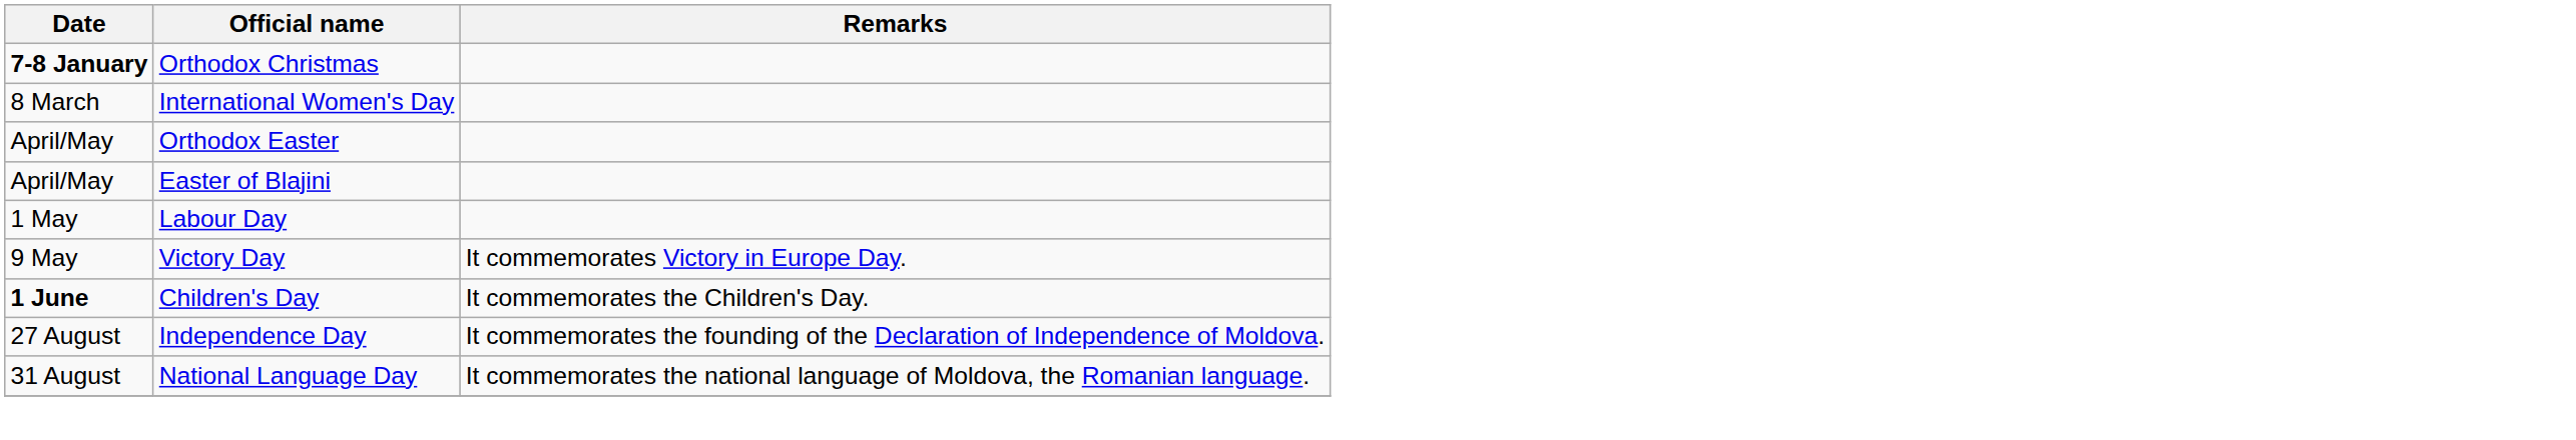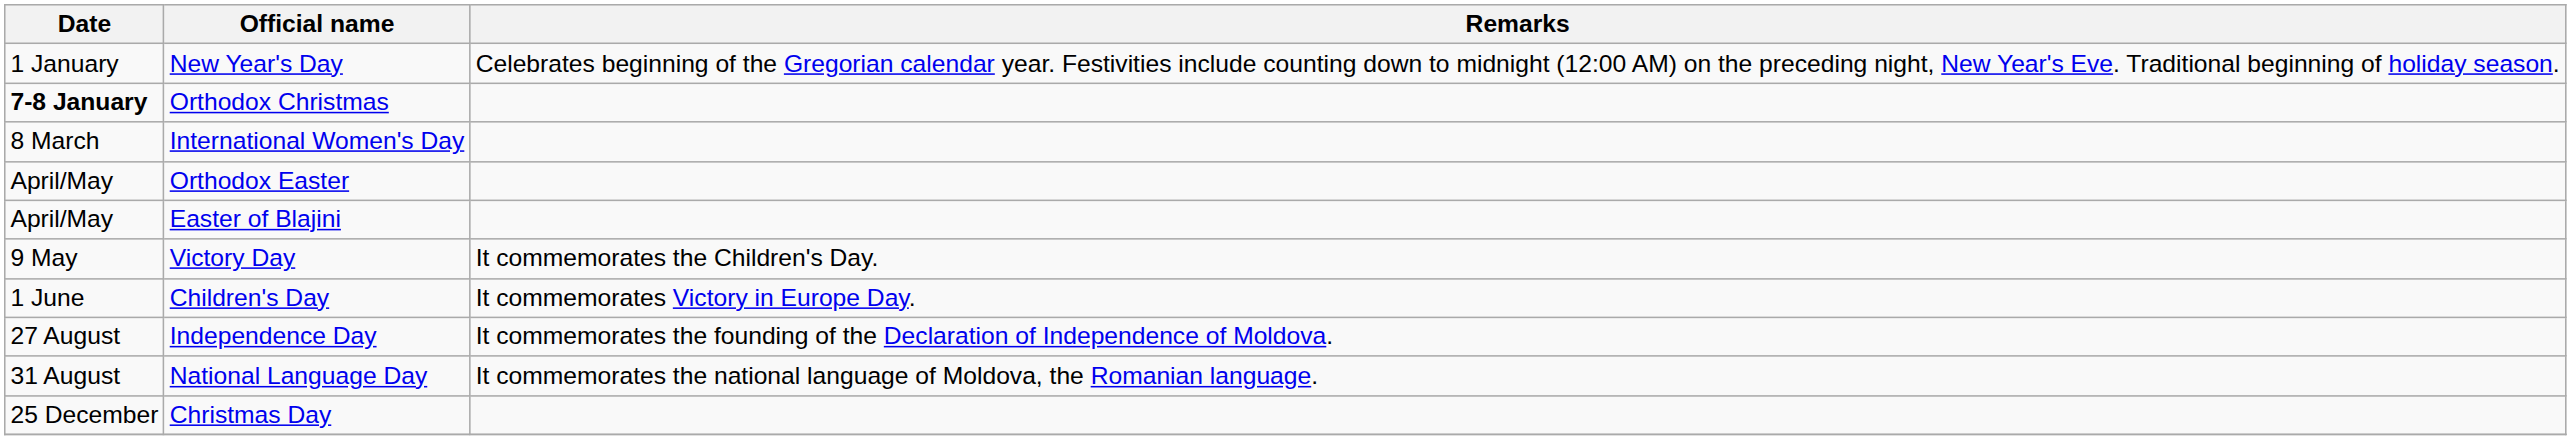 <table class="wikitable">
 <tr style="background:#efefef;">
 <th>Date</th>
 <th>Official name</th>
 <th>Remarks</th>
+</tr>
+<tr>
+<td>1 January</td>
+<td><a href='#'>New Year's Day</a></td>
+<td>Celebrates beginning of the <a href='#'>Gregorian calendar</a> year. Festivities include counting down to midnight (12:00 AM) on the preceding night, <a href='#'>New Year's Eve</a>. Traditional beginning of <a href='#'>holiday season</a>.</td>
 </tr>
 <tr>
 <td><strong>7-8 January</strong></td>
 <td><a href='#'>Orthodox Christmas</a></td>
 <td></td>
 </tr>
 <tr>
 <td>8 March</td>
 <td><a href='#'>International Women's Day</a></td>
 <td></td>
 </tr>
 <tr>
 <td>April/May</td>
 <td><a href='#'>Orthodox Easter</a></td>
 <td Public holiday on two days: the first Sunday and Monday after full moon March (></td>
 </tr>
 <tr>
 <td>April/May</td>
 <td><a href='#'>Easter of Blajini</a></td>
 <td Public holiday on two days: the first Sunday and Monday after full moon March (></td>
 </tr>
 <tr>
-<td>1 May</td>
-<td><a href='#'>Labour Day</a></td>
-<td></td>
+<td>9 May</td>
+<td><a href='#'>Victory Day</a></td>
+<td>It commemorates the Children's Day.</td>
 </tr>
 <tr>
-<td>9 May</td>
-<td><a href='#'>Victory Day</a></td>
+<td>1 June</td>
+<td><a href='#'>Children's Day</a></td>
 <td>It commemorates <a href='#'>Victory in Europe Day</a>.</td>
-</tr>
-<tr>
-<td><strong>1 June</strong></td>
-<td><a href='#'>Children's Day</a></td>
-<td>It commemorates the Children's Day.</td>
 </tr>
 <tr>
 <td>27 August</td>
 <td><a href='#'>Independence Day</a></td>
 <td>It commemorates the founding of the <a href='#'>Declaration of Independence of Moldova</a>.</td>
 </tr>
 <tr>
 <td>31 August</td>
 <td><a href='#'>National Language Day</a></td>
 <td>It commemorates the national language of Moldova, the <a href='#'>Romanian language</a>.</td>
 </tr>
 <tr>
+<td>25 December</td>
+<td><a href='#'>Christmas Day</a></td>
+<td></td>
+</tr>
+<tr>
 </tr>
 </table>
